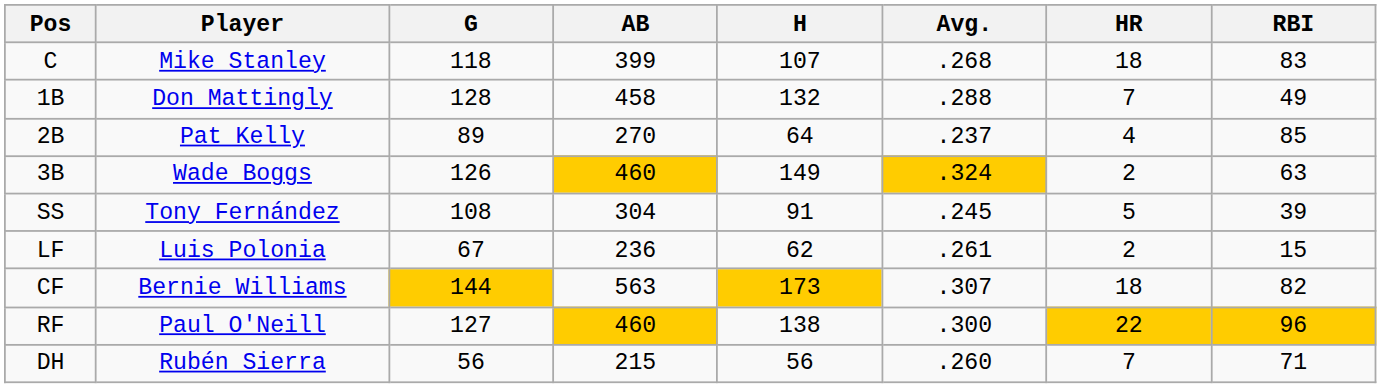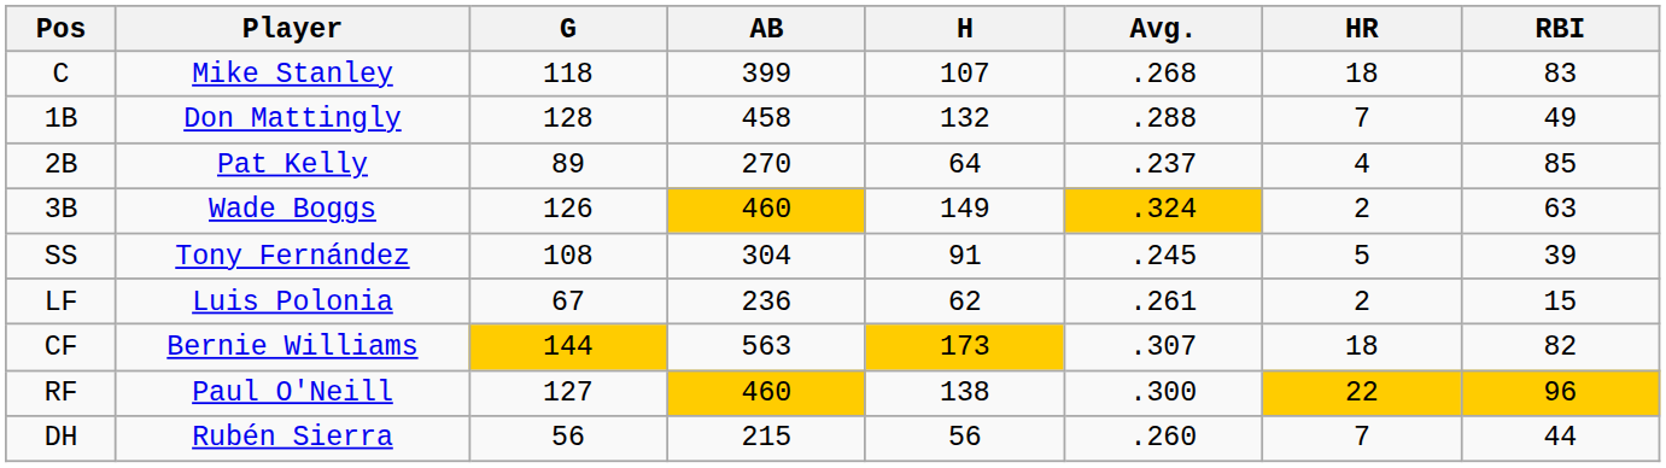 <table class="wikitable sortable">
 <tr>
 <th bgcolor="#DDDDFF" width="5%">Pos</th>
 <th bgcolor="#DDDDFF" width="16%">Player</th>
 <th bgcolor="#DDDDFF" width="9%">G</th>
 <th bgcolor="#DDDDFF" width="9%">AB</th>
 <th bgcolor="#DDDDFF" width="9%">H</th>
 <th bgcolor="#DDDDFF" width="9%">Avg.</th>
 <th bgcolor="#DDDDFF" width="9%">HR</th>
 <th bgcolor="#DDDDFF" width="9%">RBI</th>
 </tr>
 <tr align="center">
 <td>C</td>
 <td><a href='#'>Mike Stanley</a></td>
 <td>118</td>
 <td>399</td>
 <td>107</td>
 <td>.268</td>
 <td>18</td>
 <td>83</td>
 </tr>
 <tr align="center">
 <td>1B</td>
 <td><a href='#'>Don Mattingly</a></td>
 <td>128</td>
 <td>458</td>
 <td>132</td>
 <td>.288</td>
 <td>7</td>
 <td>49</td>
 </tr>
 <tr align="center">
 <td>2B</td>
 <td><a href='#'>Pat Kelly</a></td>
 <td>89</td>
 <td>270</td>
 <td>64</td>
 <td>.237</td>
 <td>4</td>
 <td>85</td>
 </tr>
 <tr align="center">
 <td>3B</td>
 <td><a href='#'>Wade Boggs</a></td>
 <td>126</td>
 <td bgcolor="FFCC00">460</td>
 <td>149</td>
 <td bgcolor="FFCC00">.324</td>
 <td>2</td>
 <td>63</td>
 </tr>
 <tr align="center">
 <td>SS</td>
 <td><a href='#'>Tony Fernández</a></td>
 <td>108</td>
 <td>304</td>
 <td>91</td>
 <td>.245</td>
 <td>5</td>
 <td>39</td>
 </tr>
 <tr align="center">
 <td>LF</td>
 <td><a href='#'>Luis Polonia</a></td>
 <td>67</td>
 <td>236</td>
 <td>62</td>
 <td>.261</td>
 <td>2</td>
 <td>15</td>
 </tr>
 <tr align="center">
 <td>CF</td>
 <td><a href='#'>Bernie Williams</a></td>
 <td bgcolor="FFCC00">144</td>
 <td>563</td>
 <td bgcolor="FFCC00">173</td>
 <td>.307</td>
 <td>18</td>
 <td>82</td>
 </tr>
 <tr align="center">
 <td>RF</td>
 <td><a href='#'>Paul O'Neill</a></td>
 <td>127</td>
 <td bgcolor="FFCC00">460</td>
 <td>138</td>
 <td>.300</td>
 <td bgcolor="FFCC00">22</td>
 <td bgcolor="FFCC00">96</td>
 </tr>
 <tr align="center">
 <td>DH</td>
 <td><a href='#'>Rubén Sierra</a></td>
 <td>56</td>
 <td>215</td>
 <td>56</td>
 <td>.260</td>
 <td>7</td>
-<td>71</td>
+<td>44</td>
 </tr>
 </table>
